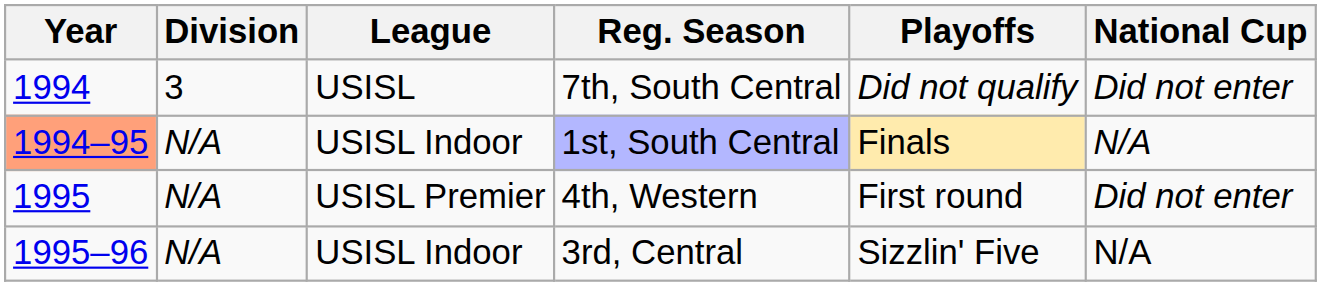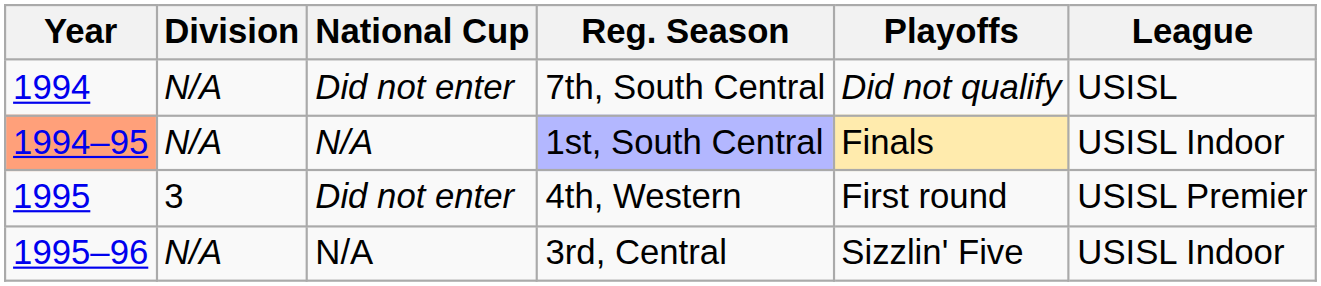 <table class="wikitable">
 <tr>
 <th>Year</th>
 <th>Division</th>
-<th>League</th>
+<th>National Cup</th>
 <th>Reg. Season</th>
 <th>Playoffs</th>
-<th>National Cup</th>
+<th>League</th>
 </tr>
 <tr>
 <td><a href='#'>1994</a></td>
-<td>3</td>
-<td>USISL</td>
+<td><em>N/A</em></td>
+<td><em>Did not enter</em></td>
 <td>7th, South Central</td>
 <td><em>Did not qualify</em></td>
-<td><em>Did not enter</em></td>
+<td>USISL</td>
 </tr>
 <tr>
 <td style="background: lightsalmon;"><a href='#'>1994–95</a></td>
 <td><em>N/A</em></td>
-<td>USISL Indoor</td>
+<td><em>N/A</em></td>
 <td style="background:#b3b7ff;">1st, South Central</td>
 <td style="background:#ffebad;">Finals</td>
-<td><em>N/A</em></td>
+<td>USISL Indoor</td>
 </tr>
 <tr>
 <td><a href='#'>1995</a></td>
-<td><em>N/A</em></td>
-<td>USISL Premier</td>
+<td>3</td>
+<td><em>Did not enter</em></td>
 <td>4th, Western</td>
 <td>First round</td>
-<td><em>Did not enter</em></td>
+<td>USISL Premier</td>
 </tr>
 <tr>
 <td><a href='#'>1995–96</a></td>
 <td><em>N/A</em></td>
-<td>USISL Indoor</td>
+<td>N/A</td>
 <td>3rd, Central</td>
 <td>Sizzlin' Five</td>
-<td>N/A</td>
+<td>USISL Indoor</td>
 </tr>
 </table>
